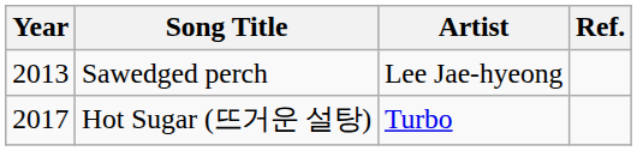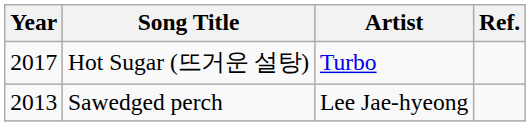 <table class="wikitable">
 <tr>
 <th>Year</th>
 <th>Song Title</th>
 <th>Artist</th>
 <th>Ref.</th>
 </tr>
 <tr>
+<td>2017</td>
+<td>Hot Sugar (뜨거운 설탕)</td>
+<td><a href='#'>Turbo</a></td>
+<td></td>
+</tr>
+<tr>
 <td>2013</td>
 <td>Sawedged perch</td>
 <td>Lee Jae-hyeong</td>
 <td></td>
 </tr>
-<tr>
-<td>2017</td>
-<td>Hot Sugar (뜨거운 설탕)</td>
-<td><a href='#'>Turbo</a></td>
-<td></td>
-</tr>
 </table>
